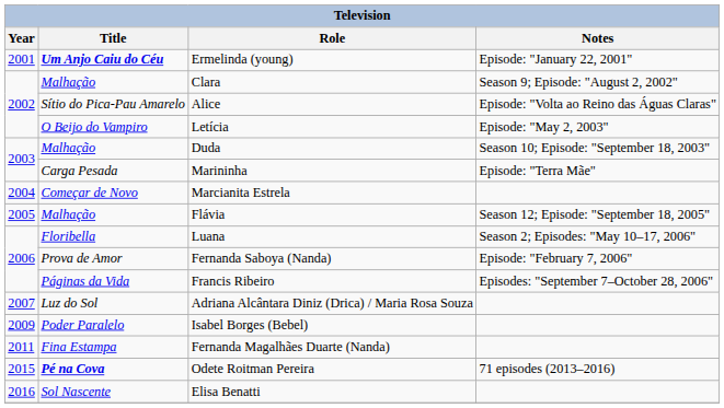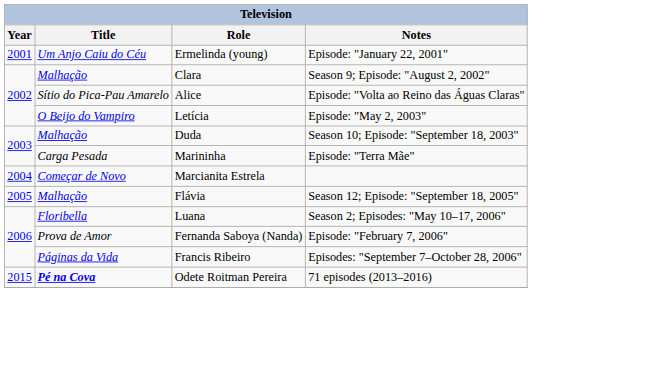 <table class="wikitable" style="font-size: 90%;">
 <tr>
 <th colspan="4" style="background: LightSteelBlue;">Television</th>
 </tr>
 <tr>
 <th>Year</th>
 <th>Title</th>
 <th>Role</th>
 <th>Notes</th>
 </tr>
 <tr>
 <td><a href='#'>2001</a></td>
-<td><strong><em><a href='#'>Um Anjo Caiu do Céu</a></em></strong></td>
+<td><em><a href='#'>Um Anjo Caiu do Céu</a></em></td>
 <td>Ermelinda (young)</td>
 <td>Episode: "January 22, 2001"</td>
 </tr>
 <tr>
 <td rowspan="3"><a href='#'>2002</a></td>
 <td><em><a href='#'>Malhação</a></em></td>
 <td>Clara</td>
 <td>Season 9; Episode: "August 2, 2002"</td>
 </tr>
 <tr>
 <td><em>Sítio do Pica-Pau Amarelo</em></td>
 <td>Alice</td>
 <td>Episode: "Volta ao Reino das Águas Claras"</td>
 </tr>
 <tr>
 <td><em><a href='#'>O Beijo do Vampiro</a></em></td>
 <td>Letícia</td>
 <td>Episode: "May 2, 2003"</td>
 </tr>
 <tr>
 <td rowspan="2"><a href='#'>2003</a></td>
 <td><em><a href='#'>Malhação</a></em></td>
 <td>Duda</td>
 <td>Season 10; Episode: "September 18, 2003"</td>
 </tr>
 <tr>
 <td><em>Carga Pesada</em></td>
 <td>Marininha</td>
 <td>Episode: "Terra Mãe"</td>
 </tr>
 <tr>
 <td><a href='#'>2004</a></td>
 <td><em><a href='#'>Começar de Novo</a></em></td>
 <td>Marcianita Estrela</td>
 <td></td>
 </tr>
 <tr>
 <td><a href='#'>2005</a></td>
 <td><em><a href='#'>Malhação</a></em></td>
 <td>Flávia</td>
 <td>Season 12; Episode: "September 18, 2005"</td>
 </tr>
 <tr>
 <td rowspan="3"><a href='#'>2006</a></td>
 <td><em><a href='#'>Floribella</a></em></td>
 <td>Luana</td>
 <td>Season 2; Episodes: "May 10–17, 2006"</td>
 </tr>
 <tr>
 <td><em>Prova de Amor</em></td>
 <td>Fernanda Saboya (Nanda)</td>
 <td>Episode: "February 7, 2006"</td>
 </tr>
 <tr>
 <td><em><a href='#'>Páginas da Vida</a></em></td>
 <td>Francis Ribeiro</td>
 <td>Episodes: "September 7–October 28, 2006"</td>
 </tr>
 <tr>
-<td><a href='#'>2007</a></td>
-<td><em>Luz do Sol</em></td>
-<td>Adriana Alcântara Diniz (Drica) / Maria Rosa Souza</td>
-<td></td>
-</tr>
-<tr>
-<td><a href='#'>2009</a></td>
-<td><em><a href='#'>Poder Paralelo</a></em></td>
-<td>Isabel Borges (Bebel)</td>
-<td></td>
-</tr>
-<tr>
-<td><a href='#'>2011</a></td>
-<td><em><a href='#'>Fina Estampa</a></em></td>
-<td>Fernanda Magalhães Duarte (Nanda)</td>
-<td></td>
-</tr>
-<tr>
 <td><a href='#'>2015</a></td>
 <td><strong><em><a href='#'>Pé na Cova</a></em></strong></td>
 <td>Odete Roitman Pereira</td>
 <td>71 episodes (2013–2016)</td>
 </tr>
 <tr>
-<td><a href='#'>2016</a></td>
-<td><em><a href='#'>Sol Nascente</a></em></td>
-<td>Elisa Benatti</td>
-<td></td>
-</tr>
-<tr>
 </tr>
 </table>
